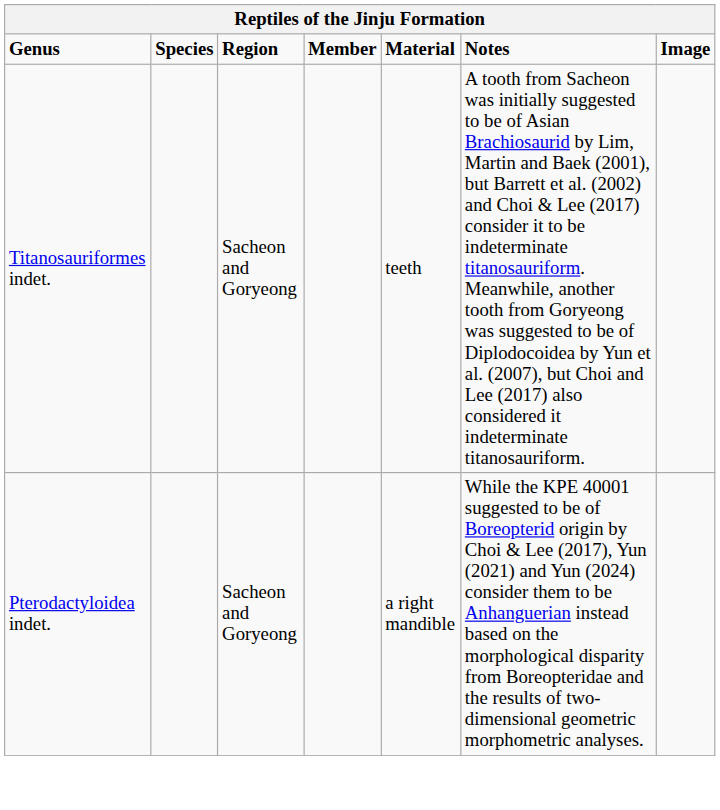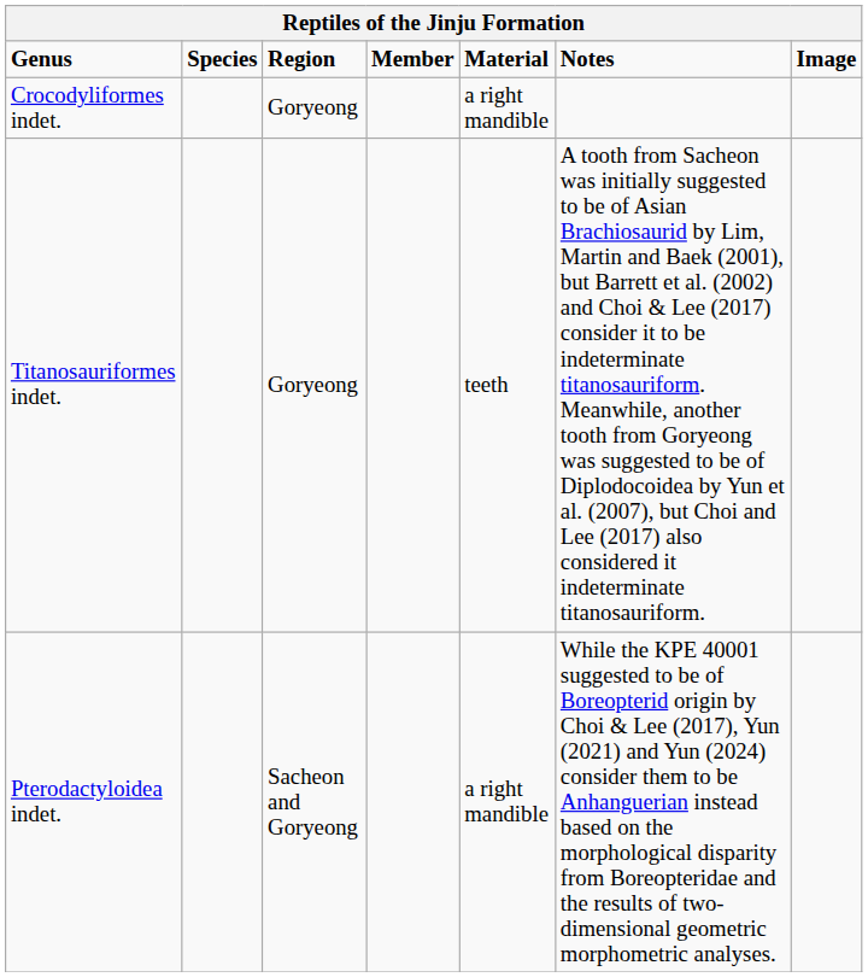 <table class="wikitable">
 <tr>
 <th colspan="7">Reptiles of the Jinju Formation</th>
 </tr>
 <tr>
 <td><strong>Genus</strong></td>
 <td><strong>Species</strong></td>
 <td><strong>Region</strong></td>
 <td><strong>Member</strong></td>
 <td><strong>Material</strong></td>
 <td><strong>Notes</strong></td>
 <td><strong>Image</strong></td>
 </tr>
 <tr>
+<td><a href='#'>Crocodyliformes</a> indet.</td>
+<td></td>
+<td>Goryeong</td>
+<td></td>
+<td>a right mandible</td>
+<td></td>
+<td></td>
+</tr>
+<tr>
 <td><a href='#'>Titanosauriformes</a> indet.</td>
 <td></td>
-<td>Sacheon and Goryeong</td>
+<td>Goryeong</td>
 <td></td>
 <td>teeth</td>
 <td>A tooth from Sacheon was initially suggested to be of Asian <a href='#'>Brachiosaurid</a> by Lim, Martin and Baek (2001), but Barrett et al. (2002) and Choi & Lee (2017) consider it to be indeterminate <a href='#'>titanosauriform</a>. Meanwhile, another tooth from Goryeong was suggested to be of Diplodocoidea by Yun et al. (2007), but Choi and Lee (2017) also considered it indeterminate titanosauriform.</td>
 <td></td>
 </tr>
 <tr>
 <td><a href='#'>Pterodactyloidea</a> indet.</td>
 <td></td>
 <td>Sacheon and Goryeong</td>
 <td></td>
 <td>a right mandible</td>
 <td>While the KPE 40001 suggested to be of <a href='#'>Boreopterid</a> origin by Choi & Lee (2017), Yun (2021) and Yun (2024) consider them to be <a href='#'>Anhanguerian</a> instead based on the morphological disparity from Boreopteridae and the results of two-dimensional geometric morphometric analyses.</td>
 <td></td>
 </tr>
 </table>
